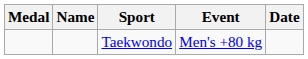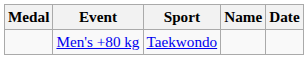 <table class="wikitable sortable" style="font-size: 95%">
 <tr>
 <th>Medal</th>
+<th>Event</th>
+<th>Sport</th>
 <th>Name</th>
-<th>Sport</th>
-<th>Event</th>
 <th>Date</th>
 </tr>
 <tr>
 <td></td>
+<td><a href='#'>Men's +80 kg</a></td>
+<td><a href='#'>Taekwondo</a></td>
 <td></td>
-<td><a href='#'>Taekwondo</a></td>
-<td><a href='#'>Men's +80 kg</a></td>
 <td></td>
 </tr>
 </table>
